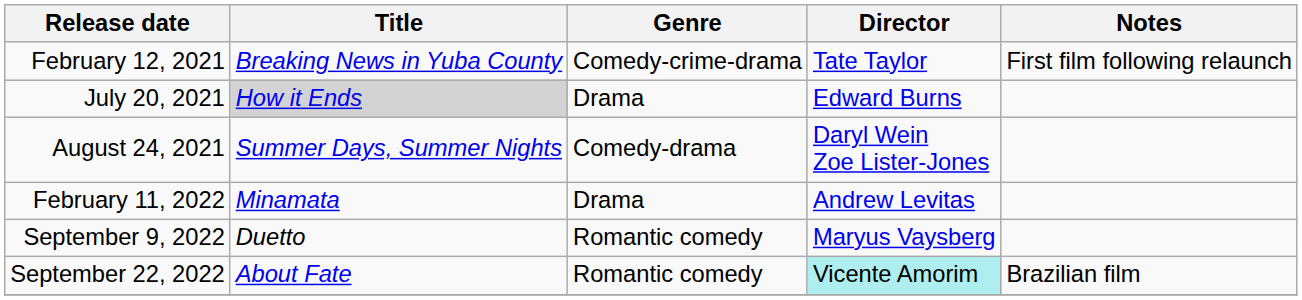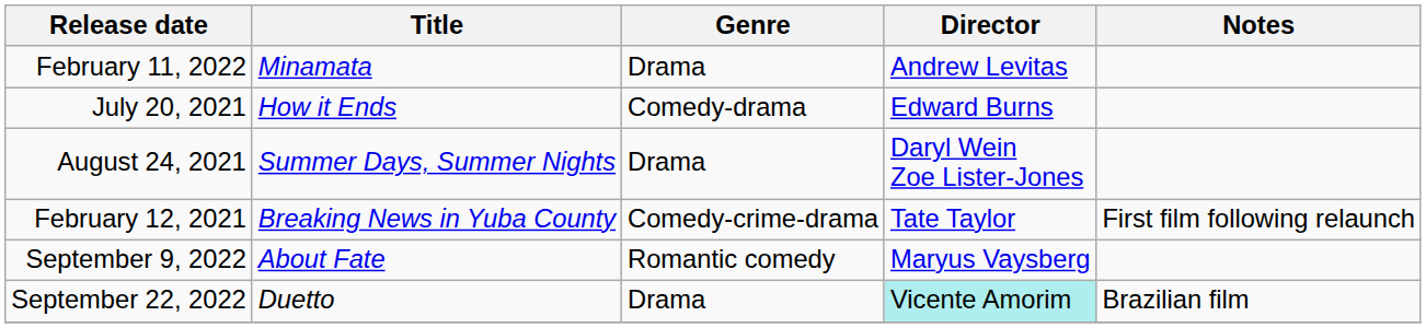 <table class="wikitable sortable">
 <tr>
 <th>Release date</th>
 <th>Title</th>
 <th>Genre</th>
 <th>Director</th>
 <th>Notes</th>
 </tr>
 <tr>
+<td align="right">February 11, 2022</td>
+<td><em><a href='#'>Minamata</a></em></td>
+<td>Drama</td>
+<td><a href='#'>Andrew Levitas</a></td>
+<td></td>
+</tr>
+<tr>
+<td align="right">July 20, 2021</td>
+<td><em><a href='#'>How it Ends</a></em></td>
+<td>Comedy-drama</td>
+<td><a href='#'>Edward Burns</a></td>
+<td></td>
+</tr>
+<tr>
+<td align="right">August 24, 2021</td>
+<td><em><a href='#'>Summer Days, Summer Nights</a></em></td>
+<td>Drama</td>
+<td><a href='#'>Daryl Wein</a><br><a href='#'>Zoe Lister-Jones</a></td>
+<td></td>
+</tr>
+<tr>
 <td align="right">February 12, 2021</td>
 <td><em><a href='#'>Breaking News in Yuba County</a></em></td>
 <td>Comedy-crime-drama</td>
 <td><a href='#'>Tate Taylor</a></td>
 <td>First film following relaunch</td>
 </tr>
 <tr>
-<td align="right">July 20, 2021</td>
-<td style="background: lightgrey;"><em><a href='#'>How it Ends</a></em></td>
-<td>Drama</td>
-<td><a href='#'>Edward Burns</a></td>
-<td></td>
-</tr>
-<tr>
-<td align="right">August 24, 2021</td>
-<td><em><a href='#'>Summer Days, Summer Nights</a></em></td>
-<td>Comedy-drama</td>
-<td><a href='#'>Daryl Wein</a><br><a href='#'>Zoe Lister-Jones</a></td>
-<td></td>
-</tr>
-<tr>
-<td align="right">February 11, 2022</td>
-<td><em><a href='#'>Minamata</a></em></td>
-<td>Drama</td>
-<td><a href='#'>Andrew Levitas</a></td>
-<td></td>
-</tr>
-<tr>
 <td align="right">September 9, 2022</td>
-<td><em>Duetto</em></td>
+<td><em><a href='#'>About Fate</a></em></td>
 <td>Romantic comedy</td>
 <td><a href='#'>Maryus Vaysberg</a></td>
 <td></td>
 </tr>
 <tr>
 <td align="right">September 22, 2022</td>
-<td><em><a href='#'>About Fate</a></em></td>
-<td>Romantic comedy</td>
+<td><em>Duetto</em></td>
+<td>Drama</td>
 <td style="background: paleturquoise;">Vicente Amorim</td>
 <td>Brazilian film</td>
 </tr>
 <tr>
 </tr>
 </table>
